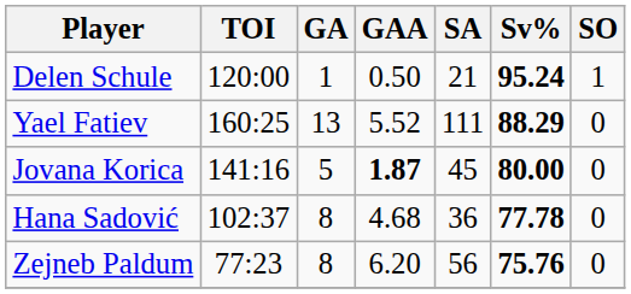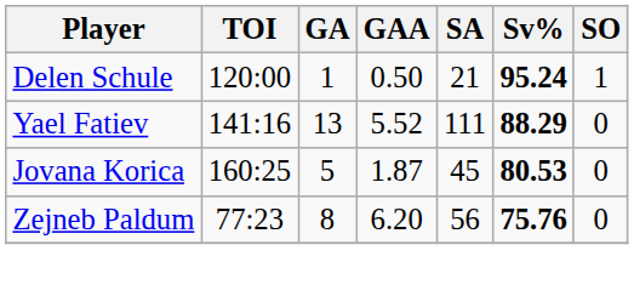 <table class="wikitable sortable" style="text-align:center;">
 <tr>
 <th>Player</th>
 <th>TOI</th>
 <th>GA</th>
 <th>GAA</th>
 <th>SA</th>
 <th>Sv%</th>
 <th>SO</th>
 </tr>
 <tr>
 <td style="text-align:left;"> <a href='#'>Delen Schule</a></td>
 <td>120:00</td>
 <td>1</td>
 <td>0.50</td>
 <td>21</td>
 <td><strong>95.24</strong></td>
 <td>1</td>
 </tr>
 <tr>
 <td style="text-align:left;"> <a href='#'>Yael Fatiev</a></td>
-<td>160:25</td>
+<td>141:16</td>
 <td>13</td>
 <td>5.52</td>
 <td>111</td>
 <td><strong>88.29</strong></td>
 <td>0</td>
 </tr>
 <tr>
 <td style="text-align:left;"> <a href='#'>Jovana Korica</a></td>
-<td>141:16</td>
+<td>160:25</td>
 <td>5</td>
-<td><strong>1.87</strong></td>
+<td>1.87</td>
 <td>45</td>
-<td><strong>80.00</strong></td>
-<td>0</td>
-</tr>
-<tr>
-<td style="text-align:left;"> <a href='#'>Hana Sadović</a></td>
-<td>102:37</td>
-<td>8</td>
-<td>4.68</td>
-<td>36</td>
-<td><strong>77.78</strong></td>
+<td><strong>80.53</strong></td>
 <td>0</td>
 </tr>
 <tr>
 <td style="text-align:left;"> <a href='#'>Zejneb Paldum</a></td>
 <td>77:23</td>
 <td>8</td>
 <td>6.20</td>
 <td>56</td>
 <td><strong>75.76</strong></td>
 <td>0</td>
 </tr>
 <tr>
 </tr>
 </table>
